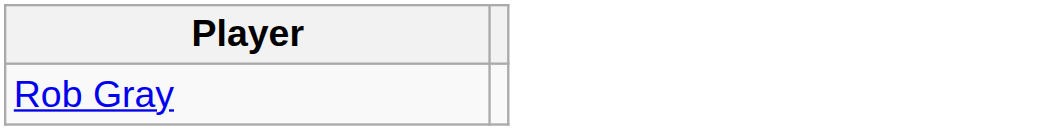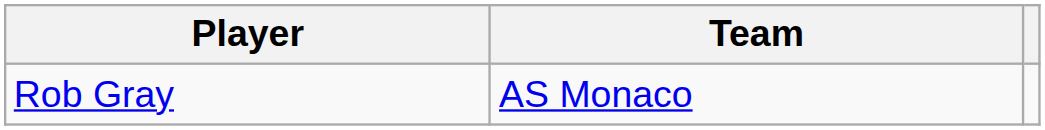 <table class="wikitable" style="text-align: center;">
 <tr>
 <th style="width:200px;">Player</th>
+<th style="width:220px;">Team</th>
 <th></th>
 </tr>
 <tr>
 <td align=left> <a href='#'>Rob Gray</a></td>
+<td align=left> <a href='#'>AS Monaco</a></td>
 <td></td>
 </tr>
 </table>
